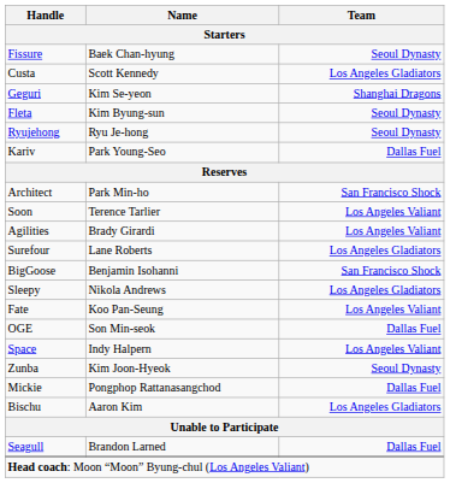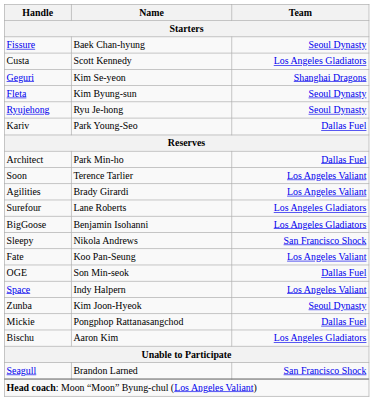 <table class="wikitable" style="width:90%; font-size:95%;">
 <tr>
 <th scope="col">Handle</th>
 <th scope="col">Name</th>
 <th scope="col">Team</th>
 </tr>
 <tr>
 <th scope="col" colspan="3">Starters</th>
 </tr>
 <tr>
 <td><a href='#'>Fissure</a></td>
 <td>Baek Chan-hyung</td>
 <td align="right"><a href='#'>Seoul Dynasty</a></td>
 </tr>
 <tr>
 <td>Custa</td>
 <td>Scott Kennedy</td>
 <td align="right"><a href='#'>Los Angeles Gladiators</a></td>
 </tr>
 <tr>
 <td><a href='#'>Geguri</a></td>
 <td>Kim Se-yeon</td>
 <td align="right"><a href='#'>Shanghai Dragons</a></td>
 </tr>
 <tr>
 <td><a href='#'>Fleta</a></td>
 <td>Kim Byung-sun</td>
 <td align="right"><a href='#'>Seoul Dynasty</a></td>
 </tr>
 <tr>
 <td><a href='#'>Ryujehong</a></td>
 <td>Ryu Je-hong</td>
 <td align="right"><a href='#'>Seoul Dynasty</a></td>
 </tr>
 <tr>
 <td>Kariv</td>
 <td>Park Young-Seo</td>
 <td align="right"><a href='#'>Dallas Fuel</a></td>
 </tr>
 <tr>
 <th scope="col" colspan="3">Reserves</th>
 </tr>
 <tr>
 <td>Architect</td>
 <td>Park Min-ho</td>
-<td align="right"><a href='#'>San Francisco Shock</a></td>
+<td align="right"><a href='#'>Dallas Fuel</a></td>
 </tr>
 <tr>
 <td>Soon</td>
 <td>Terence Tarlier</td>
 <td align="right"><a href='#'>Los Angeles Valiant</a></td>
 </tr>
 <tr>
 <td>Agilities</td>
 <td>Brady Girardi</td>
 <td align="right"><a href='#'>Los Angeles Valiant</a></td>
 </tr>
 <tr>
 <td>Surefour</td>
 <td>Lane Roberts</td>
 <td align="right"><a href='#'>Los Angeles Gladiators</a></td>
 </tr>
 <tr>
 <td>BigGoose</td>
 <td>Benjamin Isohanni</td>
-<td align="right"><a href='#'>San Francisco Shock</a></td>
+<td align="right"><a href='#'>Los Angeles Gladiators</a></td>
 </tr>
 <tr>
 <td>Sleepy</td>
 <td>Nikola Andrews</td>
-<td align="right"><a href='#'>Los Angeles Gladiators</a></td>
+<td align="right"><a href='#'>San Francisco Shock</a></td>
 </tr>
 <tr>
 <td>Fate</td>
 <td>Koo Pan-Seung</td>
 <td align="right"><a href='#'>Los Angeles Valiant</a></td>
 </tr>
 <tr>
 <td>OGE</td>
 <td>Son Min-seok</td>
 <td align="right"><a href='#'>Dallas Fuel</a></td>
 </tr>
 <tr>
 <td><a href='#'>Space</a></td>
 <td>Indy Halpern</td>
 <td align="right"><a href='#'>Los Angeles Valiant</a></td>
 </tr>
 <tr>
 <td>Zunba</td>
 <td>Kim Joon-Hyeok</td>
 <td align="right"><a href='#'>Seoul Dynasty</a></td>
 </tr>
 <tr>
 <td>Mickie</td>
 <td>Pongphop Rattanasangchod</td>
 <td align="right"><a href='#'>Dallas Fuel</a></td>
 </tr>
 <tr>
 <td>Bischu</td>
 <td>Aaron Kim</td>
 <td align="right"><a href='#'>Los Angeles Gladiators</a></td>
 </tr>
 <tr>
 <th scope="col" colspan="3">Unable to Participate</th>
 </tr>
 <tr>
 <td><a href='#'>Seagull</a></td>
 <td>Brandon Larned</td>
-<td align="right"><a href='#'>Dallas Fuel</a></td>
+<td align="right"><a href='#'>San Francisco Shock</a></td>
 </tr>
 <tr>
 <td colspan="3" style="border-top:2px solid grey;"><strong>Head coach</strong>: Moon “Moon” Byung-chul (<a href='#'>Los Angeles Valiant</a>)</td>
 </tr>
 </table>
